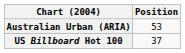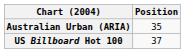 <table class="wikitable sortable plainrowheaders" style="text-align:center">
 <tr>
 <th scope="col">Chart (2004)</th>
 <th scope="col">Position</th>
 </tr>
 <tr>
 <th scope="row">Australian Urban (ARIA)</th>
-<td>53</td>
+<td>35</td>
 </tr>
 <tr>
 <th scope="row">US <em>Billboard</em> Hot 100</th>
 <td>37</td>
 </tr>
 </table>
